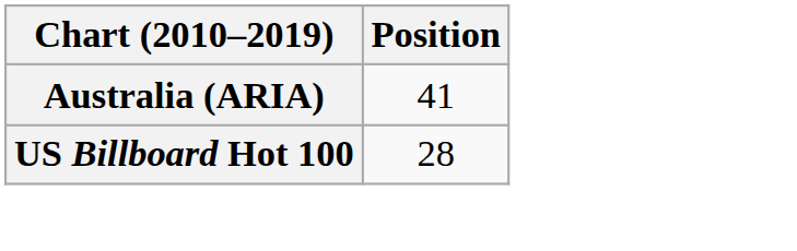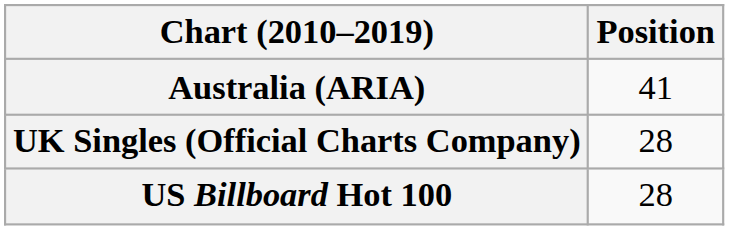 <table class="wikitable sortable plainrowheaders" style="text-align:center">
 <tr>
 <th scope="col">Chart (2010–2019)</th>
 <th scope="col">Position</th>
 </tr>
 <tr>
 <th scope="row">Australia (ARIA)</th>
 <td>41</td>
 </tr>
 <tr>
+<th scope="row">UK Singles (Official Charts Company)</th>
+<td>28</td>
+</tr>
+<tr>
 <th scope="row">US <em>Billboard</em> Hot 100</th>
 <td>28</td>
 </tr>
 </table>
